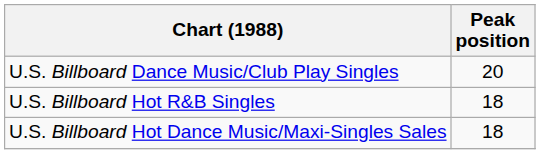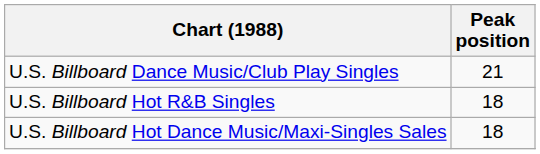 <table class="wikitable">
 <tr>
 <th align="left">Chart (1988)</th>
 <th align="center">Peak<br>position</th>
 </tr>
 <tr>
 <td align="left">U.S. <em>Billboard</em> <a href='#'>Dance Music/Club Play Singles</a></td>
-<td align="center">20</td>
+<td align="center">21</td>
 </tr>
 <tr>
 <td align="left">U.S. <em>Billboard</em> <a href='#'>Hot R&B Singles</a></td>
 <td align="center">18</td>
 </tr>
 <tr>
 <td align="left">U.S. <em>Billboard</em> <a href='#'>Hot Dance Music/Maxi-Singles Sales</a></td>
 <td align="center">18</td>
 </tr>
 <tr>
 </tr>
 </table>
